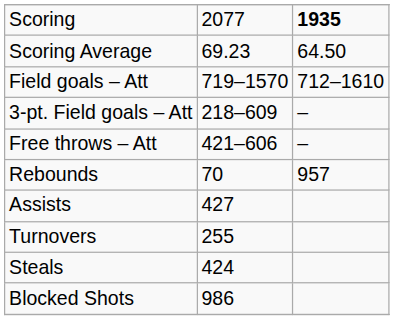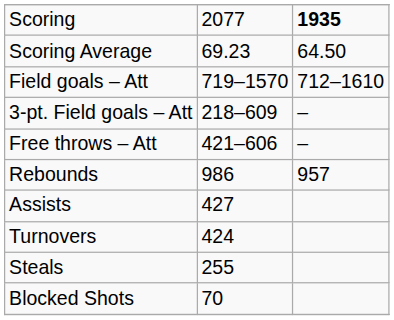 <table class="wikitable">
 <tr>
 </tr>
 <tr>
 <td>Scoring</td>
 <td>2077</td>
 <td><strong>1935</strong></td>
 </tr>
 <tr>
 <td>Scoring Average</td>
 <td>69.23</td>
 <td>64.50</td>
 </tr>
 <tr>
 <td>Field goals – Att</td>
 <td>719–1570</td>
 <td>712–1610</td>
 </tr>
 <tr>
 <td>3-pt. Field goals – Att</td>
 <td>218–609</td>
 <td>–</td>
 </tr>
 <tr>
 <td>Free throws – Att</td>
 <td>421–606</td>
 <td>–</td>
 </tr>
 <tr>
 <td>Rebounds</td>
-<td>70</td>
+<td>986</td>
 <td>957</td>
 </tr>
 <tr>
 <td>Assists</td>
 <td>427</td>
 <td></td>
 </tr>
 <tr>
 <td>Turnovers</td>
+<td>424</td>
+<td></td>
+</tr>
+<tr>
+<td>Steals</td>
 <td>255</td>
 <td></td>
 </tr>
 <tr>
-<td>Steals</td>
-<td>424</td>
-<td></td>
-</tr>
-<tr>
 <td>Blocked Shots</td>
-<td>986</td>
+<td>70</td>
 <td></td>
 </tr>
 <tr>
 </tr>
 </table>
